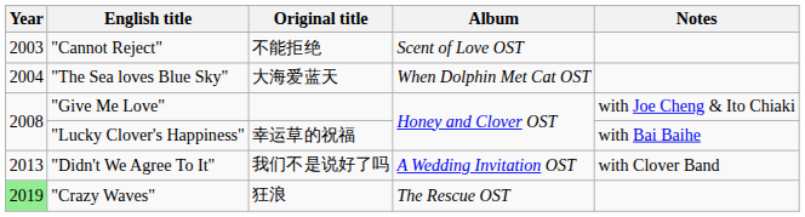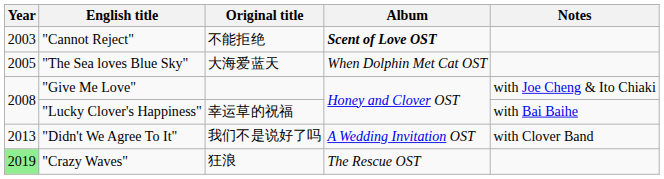 <table class="wikitable">
 <tr>
 <th>Year</th>
 <th>English title</th>
 <th>Original title</th>
 <th>Album</th>
 <th>Notes</th>
 </tr>
 <tr>
 <td>2003</td>
 <td>"Cannot Reject"</td>
 <td>不能拒绝</td>
-<td><em>Scent of Love OST</em></td>
+<td><strong><em>Scent of Love OST</em></strong></td>
 <td></td>
 </tr>
 <tr>
-<td>2004</td>
+<td>2005</td>
 <td>"The Sea loves Blue Sky"</td>
 <td>大海爱蓝天</td>
 <td><em>When Dolphin Met Cat OST</em></td>
 <td></td>
 </tr>
 <tr>
 <td rowspan=2>2008</td>
 <td>"Give Me Love"</td>
 <td></td>
 <td rowspan=2><em><a href='#'>Honey and Clover</a> OST</em></td>
 <td>with <a href='#'>Joe Cheng</a> & Ito Chiaki</td>
 </tr>
 <tr>
 <td>"Lucky Clover's Happiness"</td>
 <td>幸运草的祝福</td>
 <td>with <a href='#'>Bai Baihe</a></td>
 </tr>
 <tr>
 <td>2013</td>
 <td>"Didn't We Agree To It"</td>
 <td>我们不是说好了吗</td>
 <td><em><a href='#'>A Wedding Invitation</a> OST</em></td>
 <td>with Clover Band</td>
 </tr>
 <tr>
 <td style="background: lightgreen;">2019</td>
 <td>"Crazy Waves"</td>
 <td>狂浪</td>
 <td><em>The Rescue OST</em></td>
 <td></td>
 </tr>
 </table>
